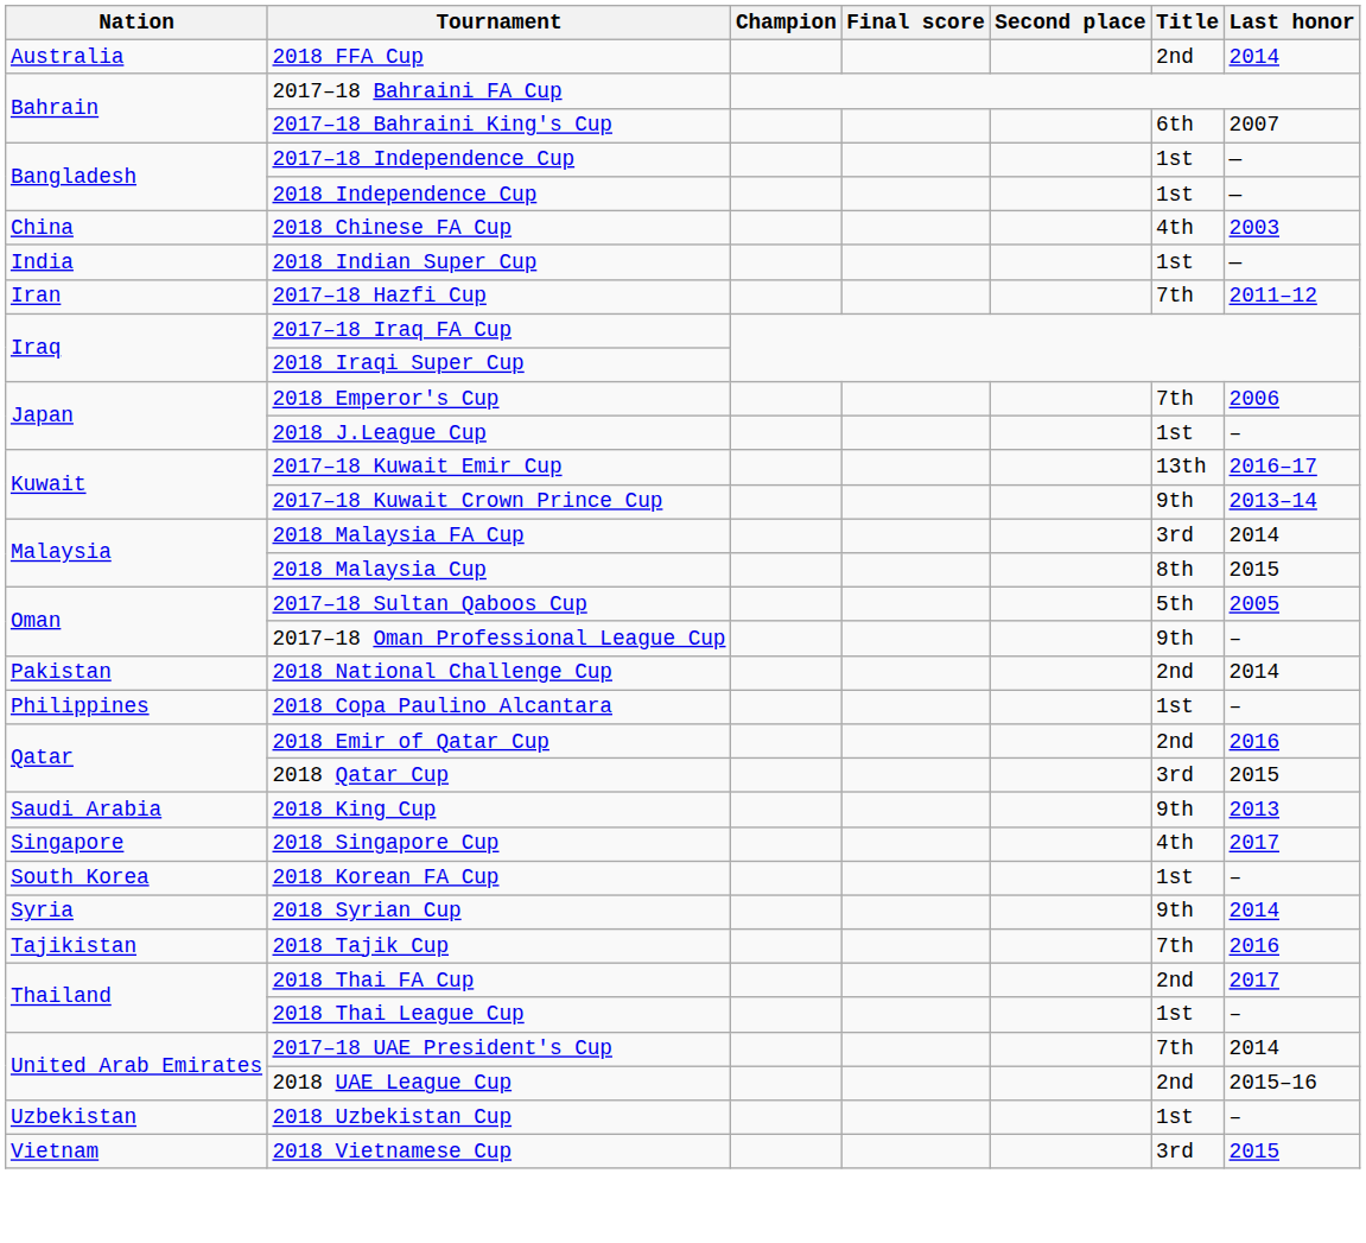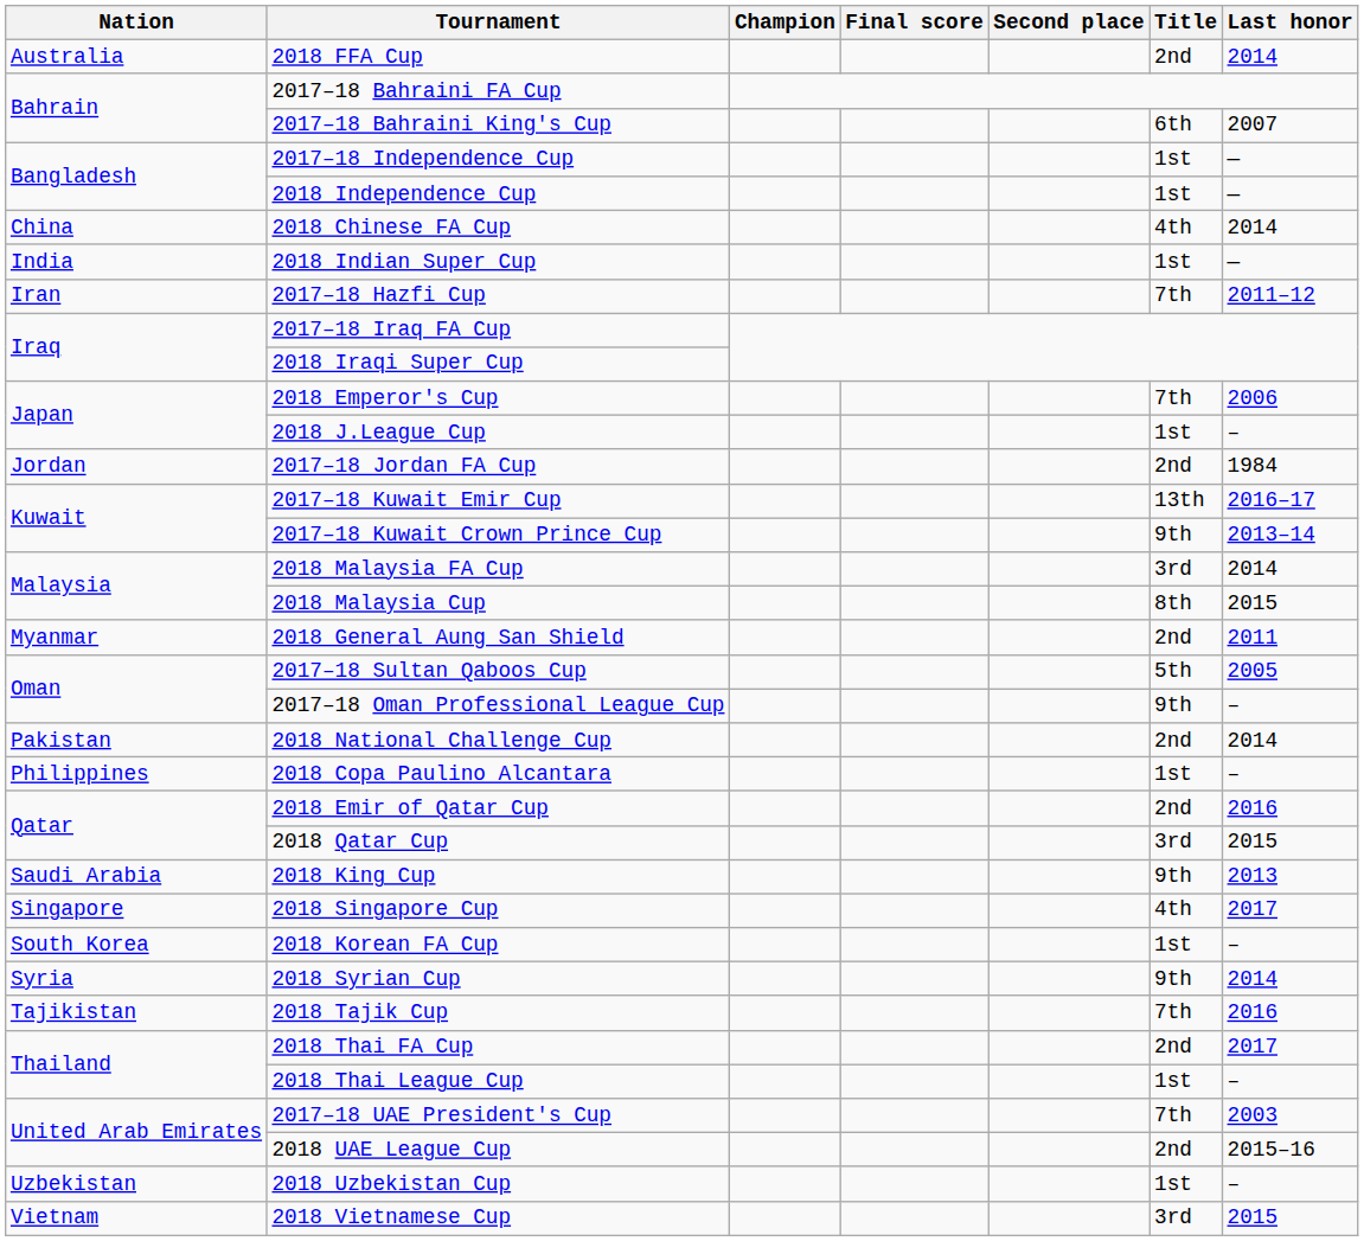 <table class="wikitable sortable">
 <tr>
 <th>Nation</th>
 <th>Tournament</th>
 <th>Champion</th>
 <th>Final score</th>
 <th>Second place</th>
 <th data-sort-type="number">Title</th>
 <th>Last honor</th>
 </tr>
 <tr>
 <td> <a href='#'>Australia</a></td>
 <td><a href='#'>2018 FFA Cup</a></td>
 <td></td>
 <td></td>
 <td></td>
 <td>2nd</td>
 <td><a href='#'>2014</a></td>
 </tr>
 <tr>
 <td rowspan=2> <a href='#'>Bahrain</a></td>
 <td>2017–18 <a href='#'>Bahraini FA Cup</a></td>
 <td colspan="5"></td>
 </tr>
 <tr>
 <td><a href='#'>2017–18 Bahraini King's Cup</a></td>
 <td></td>
 <td></td>
 <td></td>
 <td>6th</td>
 <td>2007</td>
 </tr>
 <tr>
 <td rowspan="2"> <a href='#'>Bangladesh</a></td>
 <td><a href='#'>2017–18 Independence Cup</a></td>
 <td></td>
 <td></td>
 <td></td>
 <td>1st</td>
 <td>—</td>
 </tr>
 <tr>
 <td><a href='#'>2018 Independence Cup</a></td>
 <td></td>
 <td></td>
 <td></td>
 <td>1st</td>
 <td>—</td>
 </tr>
 <tr>
 <td> <a href='#'>China</a></td>
 <td><a href='#'>2018 Chinese FA Cup</a></td>
 <td></td>
 <td></td>
 <td></td>
 <td>4th</td>
-<td><a href='#'>2003</a></td>
+<td>2014</td>
 </tr>
 <tr>
 <td> <a href='#'>India</a></td>
 <td><a href='#'>2018 Indian Super Cup</a></td>
 <td></td>
 <td></td>
 <td></td>
 <td>1st</td>
 <td>—</td>
 </tr>
 <tr>
 <td> <a href='#'>Iran</a></td>
 <td><a href='#'>2017–18 Hazfi Cup</a></td>
 <td></td>
 <td></td>
 <td></td>
 <td>7th</td>
 <td><a href='#'>2011–12</a></td>
 </tr>
 <tr>
 <td rowspan="2"> <a href='#'>Iraq</a></td>
 <td><a href='#'>2017–18 Iraq FA Cup</a></td>
 <td colspan=5 rowspan=2></td>
 </tr>
 <tr>
 <td><a href='#'>2018 Iraqi Super Cup</a></td>
 </tr>
 <tr>
 <td rowspan="2"> <a href='#'>Japan</a></td>
 <td><a href='#'>2018 Emperor's Cup</a></td>
 <td></td>
 <td></td>
 <td></td>
 <td>7th</td>
 <td><a href='#'>2006</a></td>
 </tr>
 <tr>
 <td><a href='#'>2018 J.League Cup</a></td>
 <td></td>
 <td></td>
 <td></td>
 <td>1st</td>
 <td>–</td>
 </tr>
 <tr>
+<td> <a href='#'>Jordan</a></td>
+<td><a href='#'>2017–18 Jordan FA Cup</a></td>
+<td></td>
+<td></td>
+<td></td>
+<td>2nd</td>
+<td>1984</td>
+</tr>
+<tr>
 <td rowspan=2> <a href='#'>Kuwait</a></td>
 <td><a href='#'>2017–18 Kuwait Emir Cup</a></td>
 <td></td>
 <td></td>
 <td></td>
 <td>13th</td>
 <td><a href='#'>2016–17</a></td>
 </tr>
 <tr>
 <td><a href='#'>2017–18 Kuwait Crown Prince Cup</a></td>
 <td></td>
 <td></td>
 <td></td>
 <td>9th</td>
 <td><a href='#'>2013–14</a></td>
 </tr>
 <tr>
 <td rowspan="2"> <a href='#'>Malaysia</a></td>
 <td><a href='#'>2018 Malaysia FA Cup</a></td>
 <td></td>
 <td></td>
 <td></td>
 <td>3rd</td>
 <td>2014</td>
 </tr>
 <tr>
 <td><a href='#'>2018 Malaysia Cup</a></td>
 <td></td>
 <td></td>
 <td></td>
 <td>8th</td>
 <td>2015</td>
+</tr>
+<tr>
+<td> <a href='#'>Myanmar</a></td>
+<td><a href='#'>2018 General Aung San Shield</a></td>
+<td></td>
+<td></td>
+<td></td>
+<td>2nd</td>
+<td><a href='#'>2011</a></td>
 </tr>
 <tr>
 <td rowspan=2> <a href='#'>Oman</a></td>
 <td><a href='#'>2017–18 Sultan Qaboos Cup</a></td>
 <td></td>
 <td></td>
 <td></td>
 <td>5th</td>
 <td><a href='#'>2005</a></td>
 </tr>
 <tr>
 <td>2017–18 <a href='#'>Oman Professional League Cup</a></td>
 <td></td>
 <td></td>
 <td></td>
 <td>9th</td>
 <td>–</td>
 </tr>
 <tr>
 <td> <a href='#'>Pakistan</a></td>
 <td><a href='#'>2018 National Challenge Cup</a></td>
 <td></td>
 <td></td>
 <td></td>
 <td>2nd</td>
 <td>2014</td>
 </tr>
 <tr>
 <td> <a href='#'>Philippines</a></td>
 <td><a href='#'>2018 Copa Paulino Alcantara</a></td>
 <td></td>
 <td></td>
 <td></td>
 <td>1st</td>
 <td>–</td>
 </tr>
 <tr>
 <td rowspan=2> <a href='#'>Qatar</a></td>
 <td><a href='#'>2018 Emir of Qatar Cup</a></td>
 <td></td>
 <td></td>
 <td></td>
 <td>2nd</td>
 <td><a href='#'>2016</a></td>
 </tr>
 <tr>
 <td>2018 <a href='#'>Qatar Cup</a></td>
 <td></td>
 <td></td>
 <td></td>
 <td>3rd</td>
 <td>2015</td>
 </tr>
 <tr>
 <td> <a href='#'>Saudi Arabia</a></td>
 <td><a href='#'>2018 King Cup</a></td>
 <td></td>
 <td></td>
 <td></td>
 <td>9th</td>
 <td><a href='#'>2013</a></td>
 </tr>
 <tr>
 <td> <a href='#'>Singapore</a></td>
 <td><a href='#'>2018 Singapore Cup</a></td>
 <td></td>
 <td></td>
 <td></td>
 <td>4th</td>
 <td><a href='#'>2017</a></td>
 </tr>
 <tr>
 <td> <a href='#'>South Korea</a></td>
 <td><a href='#'>2018 Korean FA Cup</a></td>
 <td></td>
 <td></td>
 <td></td>
 <td>1st</td>
 <td>–</td>
 </tr>
 <tr>
 <td> <a href='#'>Syria</a></td>
 <td><a href='#'>2018 Syrian Cup</a></td>
 <td></td>
 <td></td>
 <td></td>
 <td>9th</td>
 <td><a href='#'>2014</a></td>
 </tr>
 <tr>
 <td> <a href='#'>Tajikistan</a></td>
 <td><a href='#'>2018 Tajik Cup</a></td>
 <td></td>
 <td></td>
 <td></td>
 <td>7th</td>
 <td><a href='#'>2016</a></td>
 </tr>
 <tr>
 <td rowspan="2"> <a href='#'>Thailand</a></td>
 <td><a href='#'>2018 Thai FA Cup</a></td>
 <td></td>
 <td></td>
 <td></td>
 <td>2nd</td>
 <td><a href='#'>2017</a></td>
 </tr>
 <tr>
 <td><a href='#'>2018 Thai League Cup</a></td>
 <td></td>
 <td></td>
 <td></td>
 <td>1st</td>
 <td>–</td>
 </tr>
 <tr>
 <td rowspan=2> <a href='#'>United Arab Emirates</a></td>
 <td><a href='#'>2017–18 UAE President's Cup</a></td>
 <td></td>
 <td></td>
 <td></td>
 <td>7th</td>
-<td>2014</td>
+<td><a href='#'>2003</a></td>
 </tr>
 <tr>
 <td>2018 <a href='#'>UAE League Cup</a></td>
 <td></td>
 <td></td>
 <td></td>
 <td>2nd</td>
 <td>2015–16</td>
 </tr>
 <tr>
 <td> <a href='#'>Uzbekistan</a></td>
 <td><a href='#'>2018 Uzbekistan Cup</a></td>
 <td></td>
 <td></td>
 <td></td>
 <td>1st</td>
 <td>–</td>
 </tr>
 <tr>
 <td> <a href='#'>Vietnam</a></td>
 <td><a href='#'>2018 Vietnamese Cup</a></td>
 <td></td>
 <td></td>
 <td></td>
 <td>3rd</td>
 <td><a href='#'>2015</a></td>
 </tr>
 </table>
